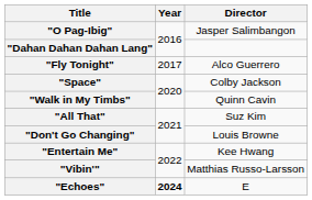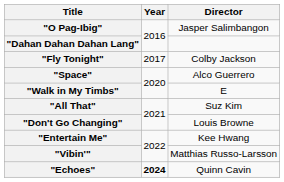 <table class="wikitable plainrowheaders" style="text-align:center;">
 <tr>
 <th scope="col">Title</th>
 <th scope="col">Year</th>
 <th scope="col">Director</th>
 </tr>
 <tr>
 <th scope="row">"O Pag-Ibig"</th>
 <td rowspan="2">2016</td>
 <td>Jasper Salimbangon</td>
 </tr>
 <tr>
 <th scope="row">"Dahan Dahan Dahan Lang"</th>
 <td></td>
 </tr>
 <tr>
 <th scope="row">"Fly Tonight"</th>
 <td>2017</td>
-<td>Alco Guerrero</td>
+<td>Colby Jackson</td>
 </tr>
 <tr>
 <th scope="row">"Space"</th>
 <td rowspan="2">2020</td>
-<td>Colby Jackson</td>
+<td>Alco Guerrero</td>
 </tr>
 <tr>
 <th scope="row">"Walk in My Timbs"</th>
-<td>Quinn Cavin</td>
+<td>E</td>
 </tr>
 <tr>
 <th scope="row">"All That"</th>
 <td rowspan="2">2021</td>
 <td>Suz Kim</td>
 </tr>
 <tr>
 <th scope="row">"Don't Go Changing"</th>
 <td>Louis Browne</td>
 </tr>
 <tr>
 <th scope="row">"Entertain Me"</th>
 <td rowspan="2">2022</td>
 <td>Kee Hwang</td>
 </tr>
 <tr>
 <th scope="row">"Vibin'"</th>
 <td>Matthias Russo-Larsson</td>
 </tr>
 <tr>
 <th scope="row">"Echoes"</th>
 <td><strong>2024</strong></td>
-<td>E</td>
+<td>Quinn Cavin</td>
 </tr>
 </table>
